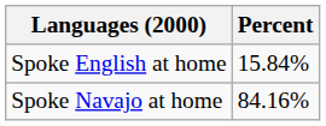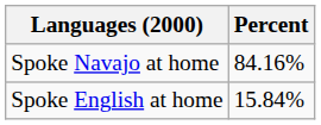 <table class="wikitable sortable collapsible" style="font-size: 90%;">
 <tr>
 <th>Languages (2000) </th>
 <th>Percent</th>
 </tr>
 <tr>
+<td>Spoke <a href='#'>Navajo</a> at home</td>
+<td>84.16%</td>
+</tr>
+<tr>
 <td>Spoke <a href='#'>English</a> at home</td>
 <td>15.84%</td>
 </tr>
-<tr>
-<td>Spoke <a href='#'>Navajo</a> at home</td>
-<td>84.16%</td>
-</tr>
 </table>
